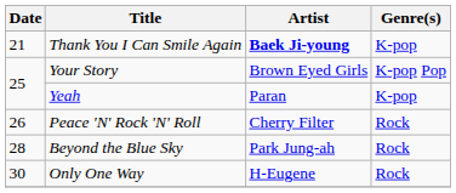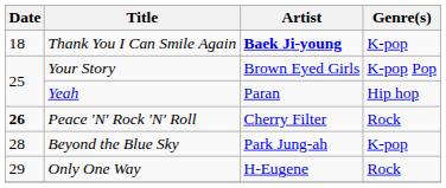 <table class="wikitable" style="text-align: left;">
 <tr>
 <th>Date</th>
 <th>Title</th>
 <th>Artist</th>
 <th>Genre(s)</th>
 </tr>
 <tr>
-<td>21</td>
+<td>18</td>
 <td><em>Thank You I Can Smile Again</em></td>
 <td><strong><a href='#'>Baek Ji-young</a></strong></td>
 <td><a href='#'>K-pop</a></td>
 </tr>
 <tr>
 <td rowspan="2">25</td>
 <td><em>Your Story</em></td>
 <td><a href='#'>Brown Eyed Girls</a></td>
 <td><a href='#'>K-pop</a> <a href='#'>Pop</a></td>
 </tr>
 <tr>
 <td><em><a href='#'>Yeah</a></em></td>
 <td><a href='#'>Paran</a></td>
-<td><a href='#'>K-pop</a></td>
+<td><a href='#'>Hip hop</a></td>
 </tr>
 <tr>
-<td>26</td>
+<td><strong>26</strong></td>
 <td><em>Peace 'N' Rock 'N' Roll</em></td>
 <td><a href='#'>Cherry Filter</a></td>
 <td><a href='#'>Rock</a></td>
 </tr>
 <tr>
 <td>28</td>
 <td><em>Beyond the Blue Sky</em></td>
 <td><a href='#'>Park Jung-ah</a></td>
-<td><a href='#'>Rock</a></td>
+<td><a href='#'>K-pop</a></td>
 </tr>
 <tr>
-<td>30</td>
+<td>29</td>
 <td><em>Only One Way</em></td>
 <td><a href='#'>H-Eugene</a></td>
 <td><a href='#'>Rock</a></td>
 </tr>
 <tr>
 </tr>
 </table>
